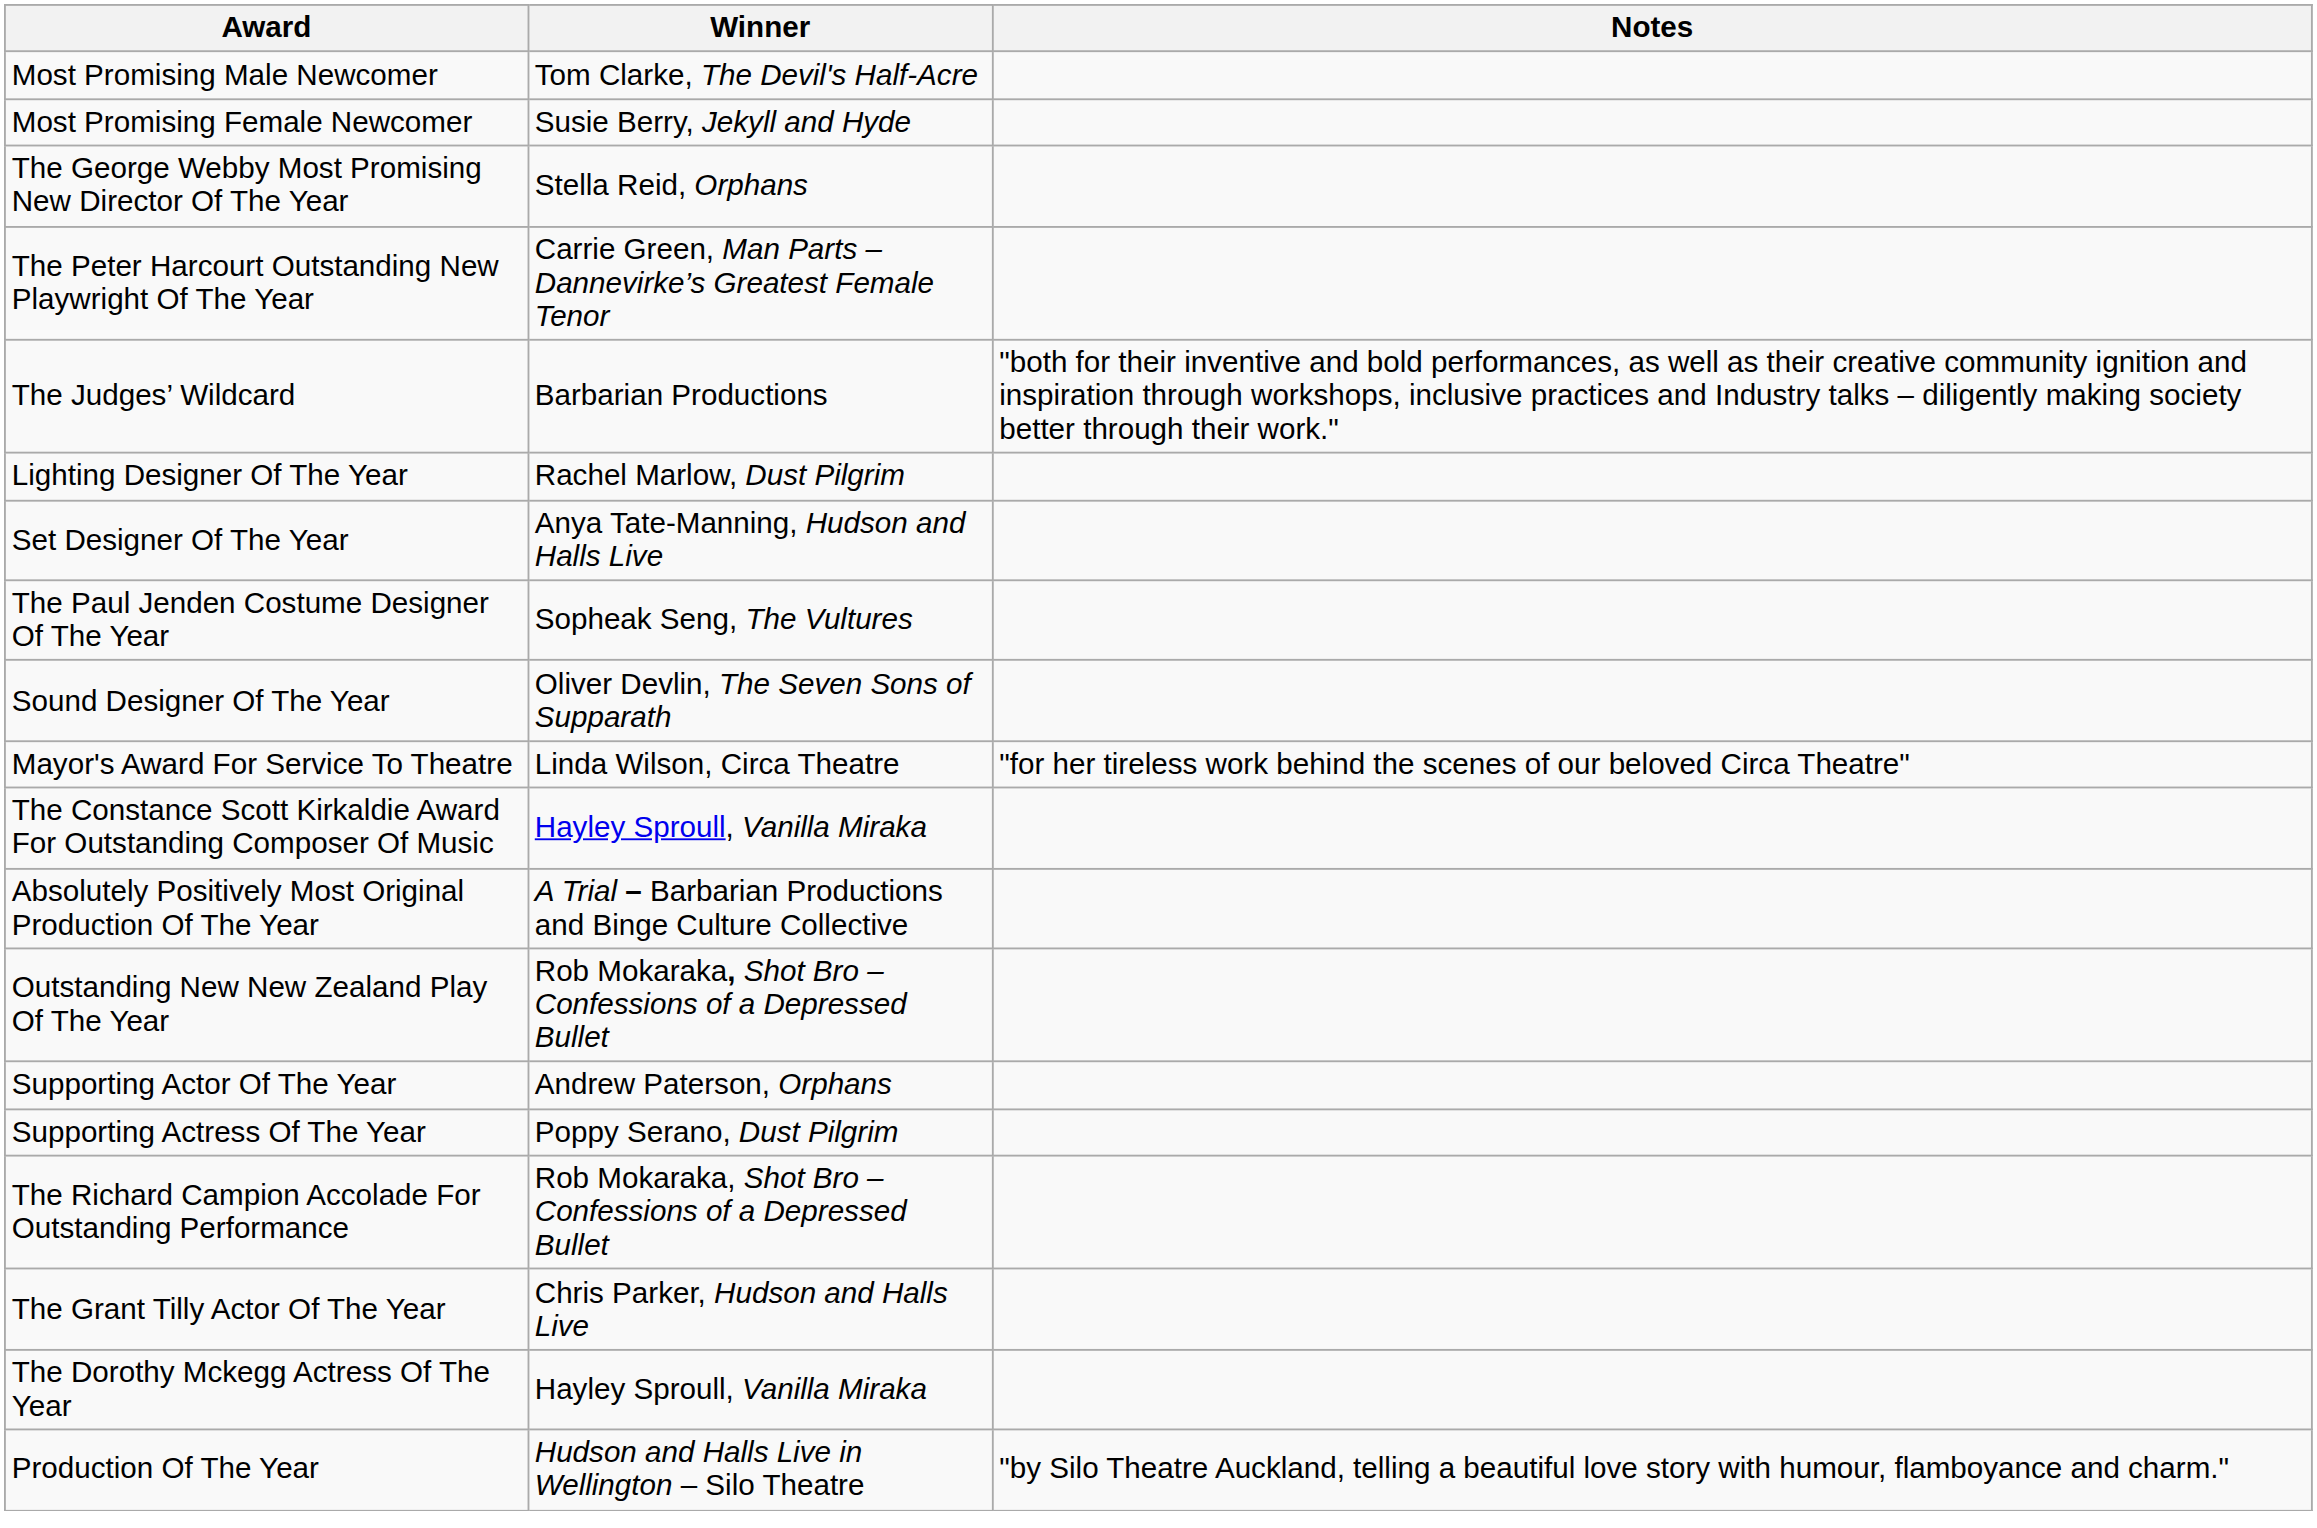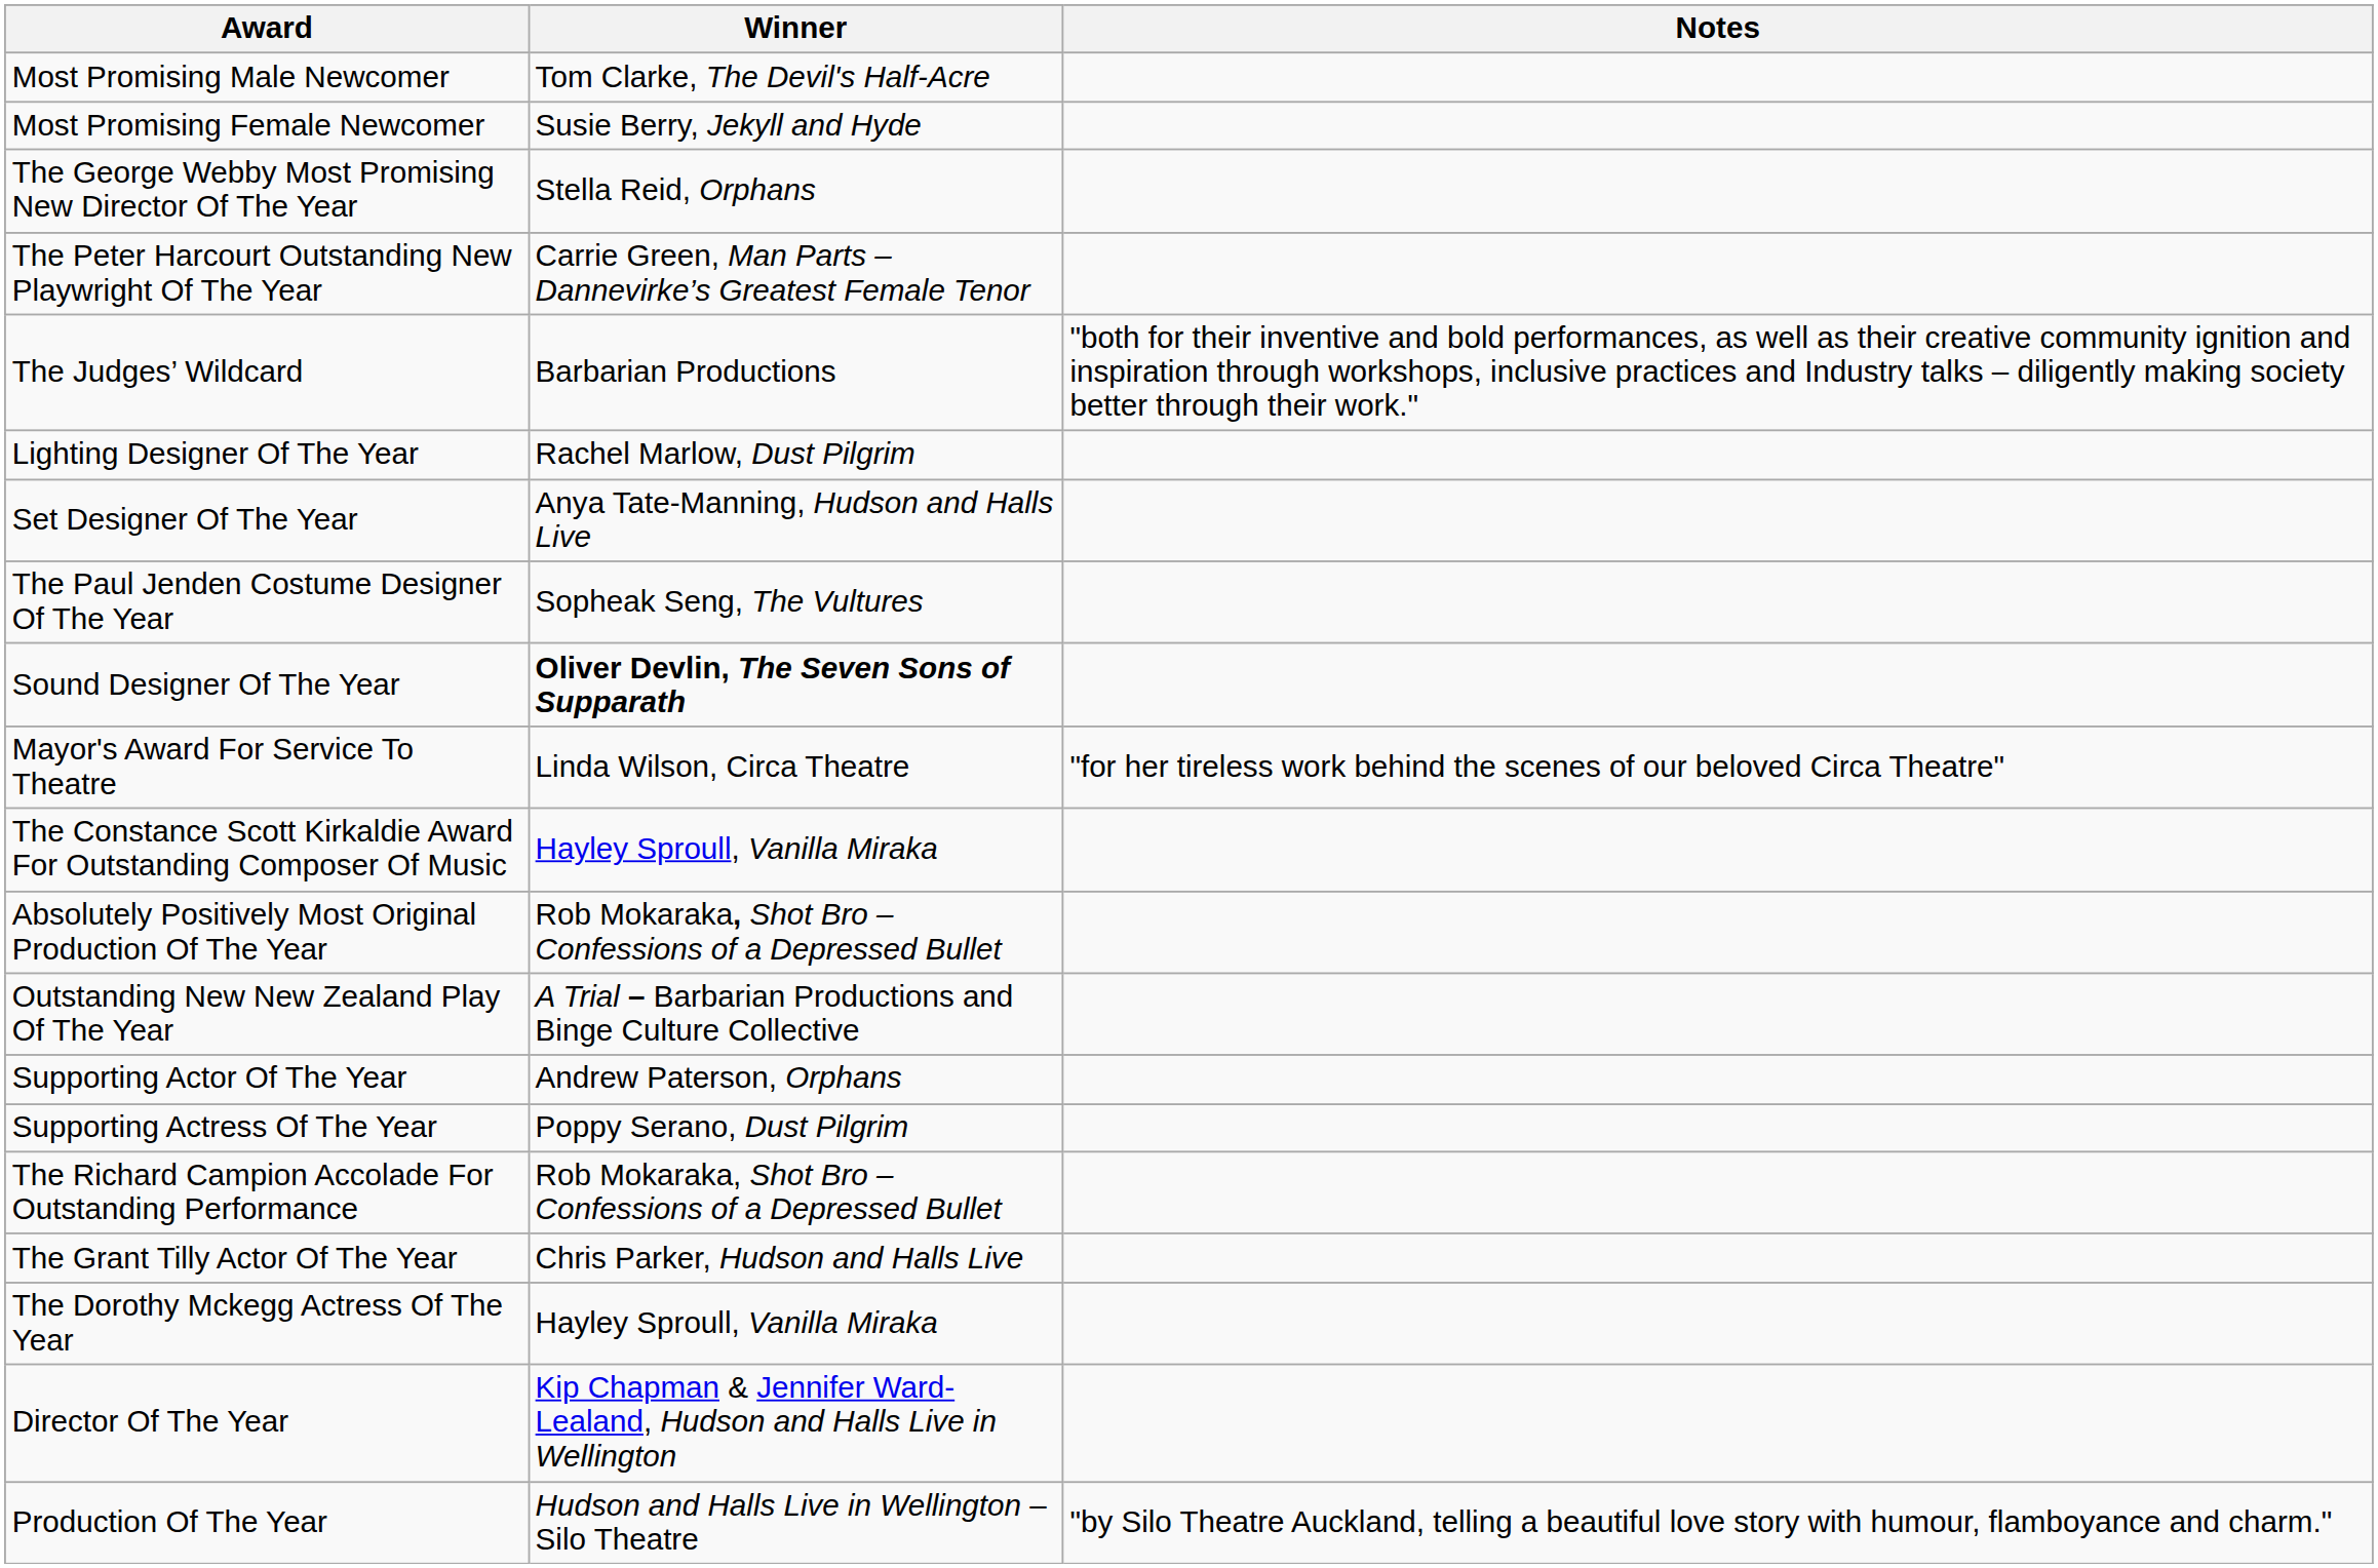 <table class="wikitable">
 <tr>
 <th>Award</th>
 <th>Winner</th>
 <th>Notes</th>
 </tr>
 <tr>
 <td>Most Promising Male Newcomer</td>
 <td>Tom Clarke, <em>The Devil's Half-Acre</em></td>
 <td></td>
 </tr>
 <tr>
 <td>Most Promising Female Newcomer</td>
 <td>Susie Berry, <em>Jekyll and Hyde</em></td>
 <td></td>
 </tr>
 <tr>
 <td>The George Webby Most Promising New Director Of The Year</td>
 <td>Stella Reid, <em>Orphans</em></td>
 <td></td>
 </tr>
 <tr>
 <td>The Peter Harcourt Outstanding New Playwright Of The Year</td>
 <td>Carrie Green, <em>Man Parts</em> <em>–  Dannevirke’s Greatest Female Tenor</em></td>
 <td></td>
 </tr>
 <tr>
 <td>The Judges’ Wildcard</td>
 <td>Barbarian Productions</td>
 <td>"both for their inventive and bold performances, as well as their creative community ignition and inspiration through workshops, inclusive practices and Industry talks – diligently making society better through their work."</td>
 </tr>
 <tr>
 <td>Lighting Designer Of The Year</td>
 <td>Rachel Marlow, <em>Dust Pilgrim</em></td>
 <td></td>
 </tr>
 <tr>
 <td>Set Designer Of The Year</td>
 <td>Anya Tate-Manning, <em>Hudson and Halls Live</em></td>
 <td></td>
 </tr>
 <tr>
 <td>The Paul Jenden Costume Designer Of The Year</td>
 <td>Sopheak Seng, <em>The Vultures</em></td>
 <td></td>
 </tr>
 <tr>
 <td>Sound Designer Of The Year</td>
-<td>Oliver Devlin, <em>The Seven Sons of Supparath</em></td>
+<td><strong>Oliver Devlin, <em>The Seven Sons of Supparath</em></strong></td>
 <td></td>
 </tr>
 <tr>
 <td>Mayor's Award For Service To Theatre</td>
 <td>Linda Wilson, Circa Theatre</td>
 <td>"for her tireless work behind the scenes of our beloved Circa Theatre"</td>
 </tr>
 <tr>
 <td>The Constance Scott Kirkaldie Award For Outstanding Composer Of Music</td>
 <td><a href='#'>Hayley Sproull</a>, <em>Vanilla Miraka</em></td>
 <td></td>
 </tr>
 <tr>
 <td>Absolutely Positively Most Original Production Of The Year</td>
-<td><em>A Trial</em> <strong>–</strong> Barbarian  Productions and Binge Culture Collective</td>
+<td>Rob Mokaraka<strong>,</strong> <em>Shot  Bro – Confessions of a Depressed Bullet</em></td>
 <td></td>
 </tr>
 <tr>
 <td>Outstanding New New Zealand Play Of The Year</td>
-<td>Rob Mokaraka<strong>,</strong> <em>Shot  Bro – Confessions of a Depressed Bullet</em></td>
+<td><em>A Trial</em> <strong>–</strong> Barbarian  Productions and Binge Culture Collective</td>
 <td></td>
 </tr>
 <tr>
 <td>Supporting Actor Of The Year</td>
 <td>Andrew Paterson, <em>Orphans</em></td>
 <td></td>
 </tr>
 <tr>
 <td>Supporting Actress Of The Year</td>
 <td>Poppy Serano, <em>Dust Pilgrim</em></td>
 <td></td>
 </tr>
 <tr>
 <td>The  Richard Campion Accolade For Outstanding Performance</td>
 <td>Rob Mokaraka, <em>Shot Bro – Confessions of a Depressed Bullet</em></td>
 <td></td>
 </tr>
 <tr>
 <td>The Grant Tilly Actor Of The Year</td>
 <td>Chris  Parker, <em>Hudson and Halls Live</em></td>
 <td></td>
 </tr>
 <tr>
 <td>The Dorothy Mckegg Actress Of The Year</td>
 <td>Hayley Sproull, <em>Vanilla Miraka</em></td>
 <td></td>
 </tr>
 <tr>
+<td>Director Of The Year</td>
+<td><a href='#'>Kip Chapman</a> & <a href='#'>Jennifer Ward-Lealand</a>, <em>Hudson and Halls Live in Wellington</em></td>
+<td></td>
+</tr>
+<tr>
 <td>Production Of The Year</td>
 <td><em>Hudson and Halls Live</em> <em>in Wellington</em> – Silo Theatre</td>
 <td>"by Silo Theatre Auckland, telling a beautiful love story with humour, flamboyance and charm."</td>
 </tr>
 </table>
